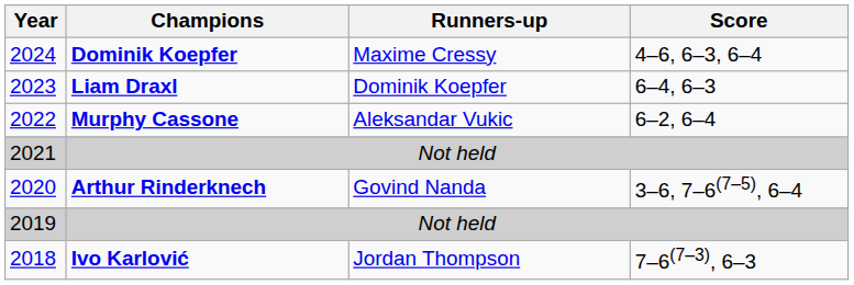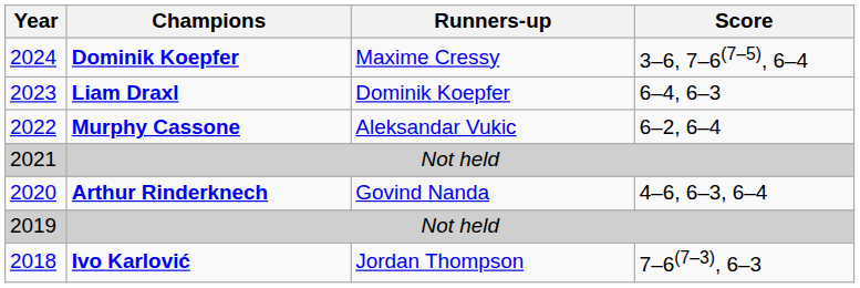 <table class="wikitable">
 <tr>
 <th style="width:40px">Year</th>
 <th style="width:210px">Champions</th>
 <th style="width:210px">Runners-up</th>
 <th style="width:160px">Score</th>
 </tr>
 <tr>
 <td><a href='#'>2024</a></td>
 <td> <strong><a href='#'>Dominik Koepfer</a></strong></td>
 <td> <a href='#'>Maxime Cressy</a></td>
-<td>4–6, 6–3, 6–4</td>
+<td>3–6, 7–6<sup>(7–5)</sup>, 6–4</td>
 </tr>
 <tr>
 <td><a href='#'>2023</a></td>
 <td> <strong><a href='#'>Liam Draxl</a></strong></td>
 <td> <a href='#'>Dominik Koepfer</a></td>
 <td>6–4, 6–3</td>
 </tr>
 <tr>
 <td><a href='#'>2022</a></td>
 <td> <strong><a href='#'>Murphy Cassone</a></strong></td>
 <td> <a href='#'>Aleksandar Vukic</a></td>
 <td>6–2, 6–4</td>
 </tr>
 <tr>
 <td style="background:#cfcfcf">2021</td>
 <td colspan=3 align=center style="background:#cfcfcf"><em>Not held</em></td>
 </tr>
 <tr>
 <td><a href='#'>2020</a></td>
 <td> <strong><a href='#'>Arthur Rinderknech</a></strong></td>
 <td> <a href='#'>Govind Nanda</a></td>
-<td>3–6, 7–6<sup>(7–5)</sup>, 6–4</td>
+<td>4–6, 6–3, 6–4</td>
 </tr>
 <tr>
 <td style="background:#cfcfcf">2019</td>
 <td colspan=3 align=center style="background:#cfcfcf"><em>Not held</em></td>
 </tr>
 <tr>
 <td><a href='#'>2018</a></td>
 <td> <strong><a href='#'>Ivo Karlović</a></strong></td>
 <td> <a href='#'>Jordan Thompson</a></td>
 <td>7–6<sup>(7–3)</sup>, 6–3</td>
 </tr>
 </table>
